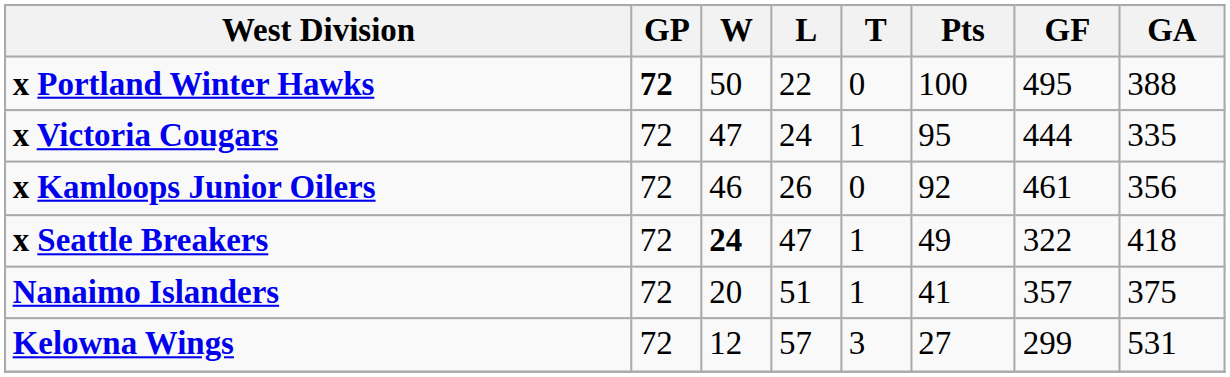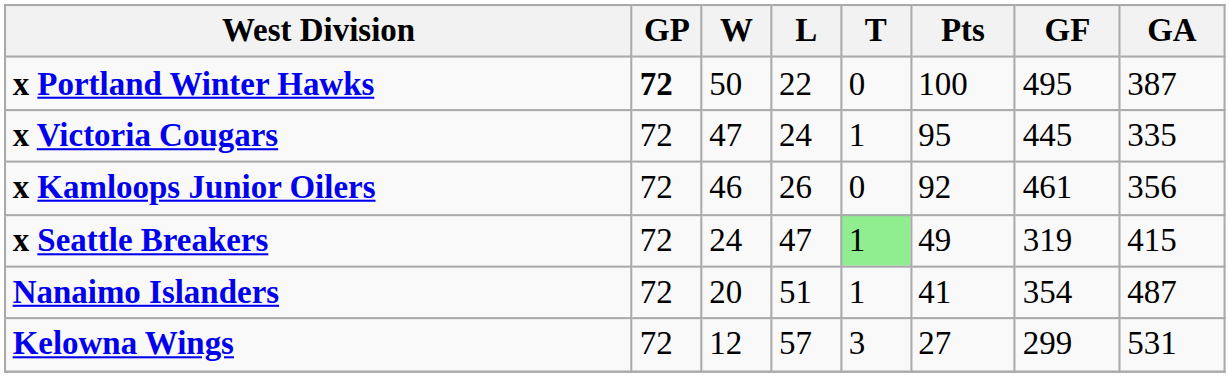 <table class="wikitable">
 <tr>
 <th width="45%">West Division</th>
 <th width="5%">GP</th>
 <th width="5%">W</th>
 <th width="5%">L</th>
 <th width="5%">T</th>
 <th width="7.5%">Pts</th>
 <th width="7.5%">GF</th>
 <th width="7.5%">GA</th>
 </tr>
 <tr>
 <td><strong>x <a href='#'>Portland Winter Hawks</a></strong></td>
 <td><strong>72</strong></td>
 <td>50</td>
 <td>22</td>
 <td>0</td>
 <td>100</td>
 <td>495</td>
-<td>388</td>
+<td>387</td>
 </tr>
 <tr>
 <td><strong>x <a href='#'>Victoria Cougars</a></strong></td>
 <td>72</td>
 <td>47</td>
 <td>24</td>
 <td>1</td>
 <td>95</td>
-<td>444</td>
+<td>445</td>
 <td>335</td>
 </tr>
 <tr>
 <td><strong>x <a href='#'>Kamloops Junior Oilers</a></strong></td>
 <td>72</td>
 <td>46</td>
 <td>26</td>
 <td>0</td>
 <td>92</td>
 <td>461</td>
 <td>356</td>
 </tr>
 <tr>
 <td><strong>x <a href='#'>Seattle Breakers</a></strong></td>
 <td>72</td>
-<td><strong>24</strong></td>
+<td>24</td>
 <td>47</td>
-<td>1</td>
+<td style="background: lightgreen;">1</td>
 <td>49</td>
-<td>322</td>
-<td>418</td>
+<td>319</td>
+<td>415</td>
 </tr>
 <tr>
 <td><strong><a href='#'>Nanaimo Islanders</a></strong></td>
 <td>72</td>
 <td>20</td>
 <td>51</td>
 <td>1</td>
 <td>41</td>
-<td>357</td>
-<td>375</td>
+<td>354</td>
+<td>487</td>
 </tr>
 <tr>
 <td><strong><a href='#'>Kelowna Wings</a></strong></td>
 <td>72</td>
 <td>12</td>
 <td>57</td>
 <td>3</td>
 <td>27</td>
 <td>299</td>
 <td>531</td>
 </tr>
 <tr>
 </tr>
 </table>
